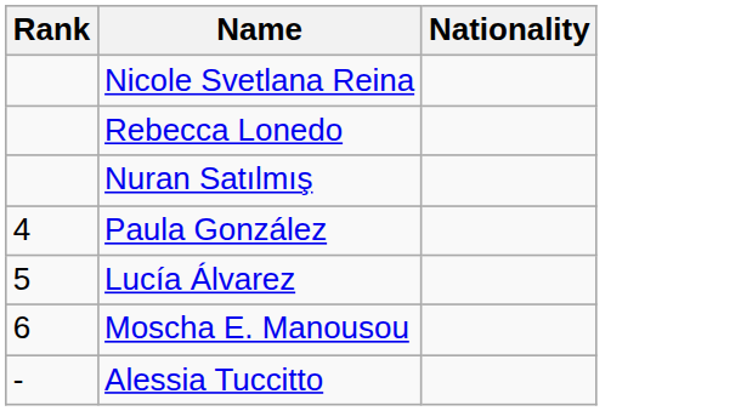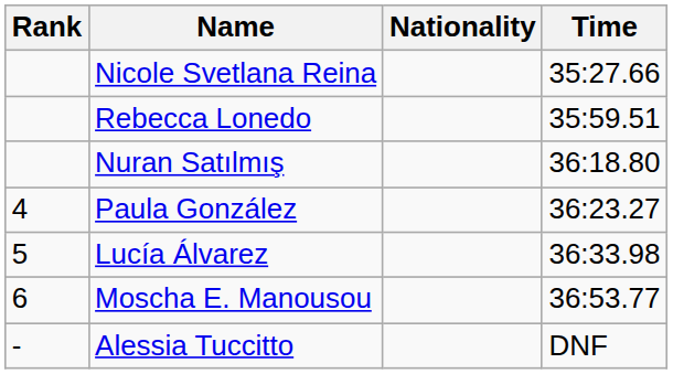 <table class="wikitable sortable">
 <tr>
 <th>Rank</th>
 <th>Name</th>
 <th>Nationality</th>
+<th>Time</th>
 </tr>
 <tr>
 <td></td>
 <td align=left><a href='#'>Nicole Svetlana Reina</a></td>
 <td align=left></td>
+<td>35:27.66</td>
 </tr>
 <tr>
 <td></td>
 <td align=left><a href='#'>Rebecca Lonedo</a></td>
 <td align=left></td>
+<td>35:59.51</td>
 </tr>
 <tr>
 <td></td>
 <td align=left><a href='#'>Nuran Satılmış</a></td>
 <td align=left></td>
+<td>36:18.80</td>
 </tr>
 <tr>
 <td>4</td>
 <td align=left><a href='#'>Paula González</a></td>
 <td align=left></td>
+<td>36:23.27</td>
 </tr>
 <tr>
 <td>5</td>
 <td align=left><a href='#'>Lucía Álvarez</a></td>
 <td align=left></td>
+<td>36:33.98</td>
 </tr>
 <tr>
 <td>6</td>
 <td align=left><a href='#'>Moscha E. Manousou</a></td>
 <td align=left></td>
+<td>36:53.77</td>
 </tr>
 <tr>
 <td>-</td>
 <td align=left><a href='#'>Alessia Tuccitto</a></td>
 <td align=left></td>
+<td>DNF</td>
 </tr>
 </table>
